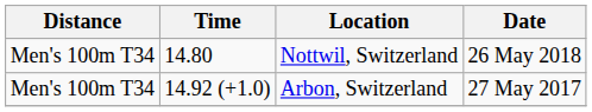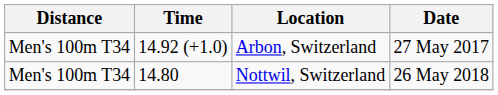 <table class="wikitable" border="1">
 <tr>
 <th>Distance</th>
 <th>Time</th>
 <th>Location</th>
 <th>Date</th>
 </tr>
 <tr>
 <td>Men's 100m T34</td>
+<td>14.92 (+1.0)</td>
+<td><a href='#'>Arbon</a>, Switzerland</td>
+<td>27 May 2017</td>
+</tr>
+<tr>
+<td>Men's 100m T34</td>
 <td>14.80</td>
 <td><a href='#'>Nottwil</a>, Switzerland</td>
 <td>26 May 2018</td>
 </tr>
 <tr>
-<td>Men's 100m T34</td>
-<td>14.92 (+1.0)</td>
-<td><a href='#'>Arbon</a>, Switzerland</td>
-<td>27 May 2017</td>
-</tr>
-<tr>
 </tr>
 </table>
